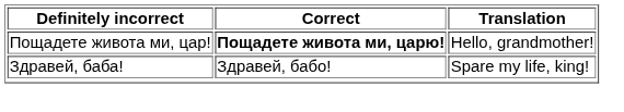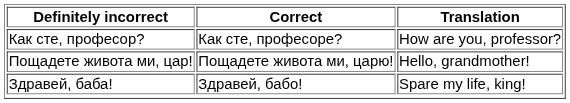 <table border=1>
 <tr>
 <th>Definitely incorrect</th>
 <th>Correct</th>
 <th>Translation</th>
 </tr>
 <tr>
+<td>Как сте, професор?</td>
+<td>Как сте, професоре?</td>
+<td>How are you, professor?</td>
+</tr>
+<tr>
 <td>Пощадете живота ми, цар!</td>
-<td><strong>Пощадете живота ми, царю!</strong></td>
+<td>Пощадете живота ми, царю!</td>
 <td>Hello, grandmother!</td>
 </tr>
 <tr>
 <td>Здравей, баба!</td>
 <td>Здравей, бабо!</td>
 <td>Spare my life, king!</td>
 </tr>
 <tr>
 </tr>
 </table>
